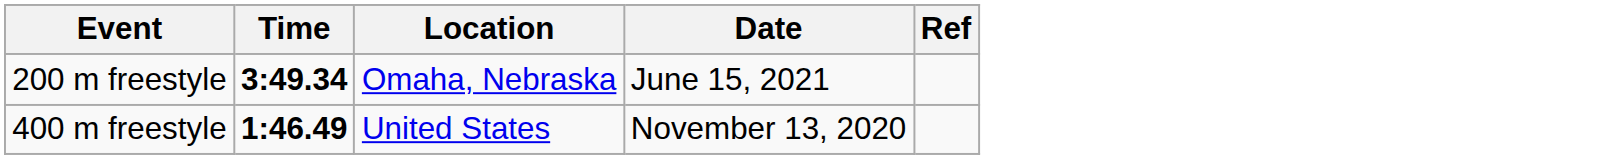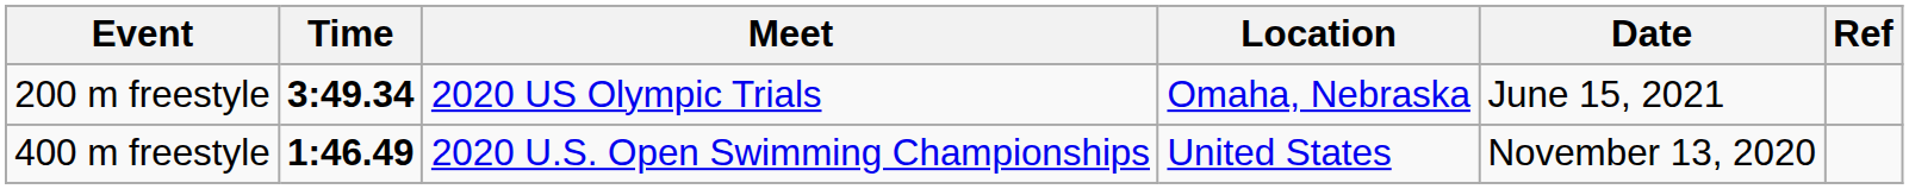 <table class="wikitable">
 <tr>
 <th>Event</th>
 <th>Time</th>
+<th>Meet</th>
 <th>Location</th>
 <th>Date</th>
 <th>Ref</th>
 </tr>
 <tr>
 <td>200 m freestyle</td>
 <td style="text-align:center;"><strong>3:49.34</strong></td>
+<td><a href='#'>2020 US Olympic Trials</a></td>
 <td><a href='#'>Omaha, Nebraska</a></td>
 <td>June 15, 2021</td>
 <td style="text-align:center;"></td>
 </tr>
 <tr>
 <td>400 m freestyle</td>
 <td style="text-align:center;"><strong>1:46.49</strong></td>
+<td><a href='#'>2020 U.S. Open Swimming Championships</a></td>
 <td><a href='#'>United States</a></td>
 <td>November 13, 2020</td>
 <td style="text-align:center;"></td>
 </tr>
 </table>
